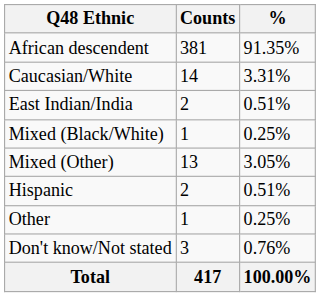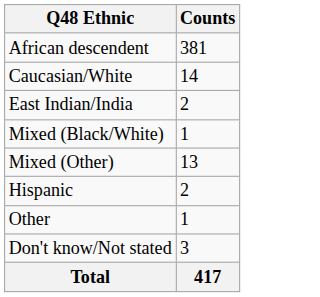 <table class="wikitable sortable">
 <tr>
 <th>Q48 Ethnic</th>
 <th>Counts</th>
-<th>%</th>
 </tr>
 <tr>
 <td>African descendent</td>
 <td>381</td>
-<td>91.35%</td>
 </tr>
 <tr>
 <td>Caucasian/White</td>
 <td>14</td>
-<td>3.31%</td>
 </tr>
 <tr>
 <td>East Indian/India</td>
 <td>2</td>
-<td>0.51%</td>
 </tr>
 <tr>
 <td>Mixed (Black/White)</td>
 <td>1</td>
-<td>0.25%</td>
 </tr>
 <tr>
 <td>Mixed (Other)</td>
 <td>13</td>
-<td>3.05%</td>
 </tr>
 <tr>
 <td>Hispanic</td>
 <td>2</td>
-<td>0.51%</td>
 </tr>
 <tr>
 <td>Other</td>
 <td>1</td>
-<td>0.25%</td>
 </tr>
 <tr>
 <td>Don't know/Not stated</td>
 <td>3</td>
-<td>0.76%</td>
 </tr>
 <tr>
 <th>Total</th>
 <th>417</th>
-<th>100.00%</th>
 </tr>
 </table>
